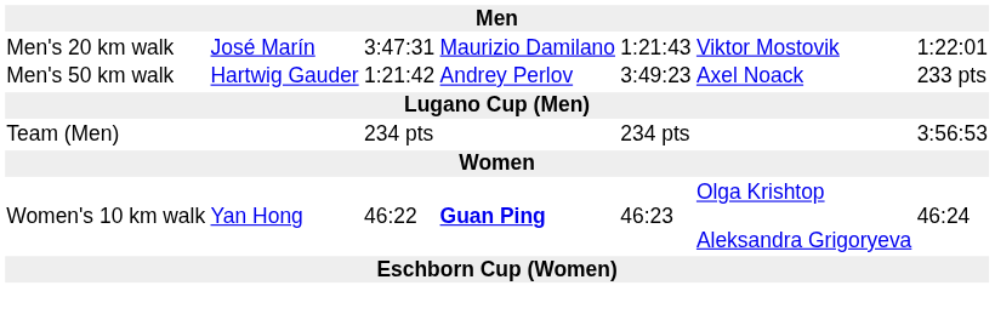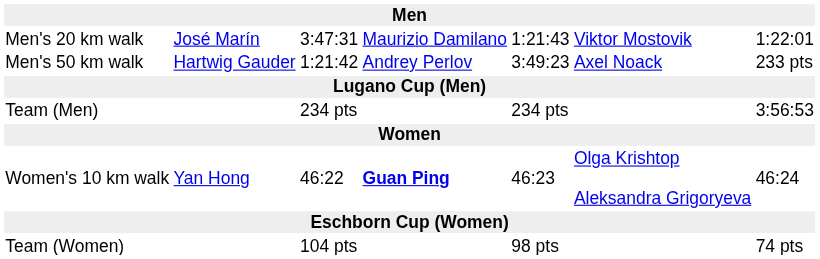 <table>
 <tr>
 <td colspan=7 bgcolor=#eeeeee style=text-align:center;><strong>Men</strong></td>
 </tr>
 <tr>
 <td>Men's 20 km walk</td>
 <td><a href='#'>José Marín</a><br></td>
 <td>3:47:31</td>
 <td><a href='#'>Maurizio Damilano</a><br></td>
 <td>1:21:43</td>
 <td><a href='#'>Viktor Mostovik</a><br></td>
 <td>1:22:01</td>
 </tr>
 <tr>
 <td>Men's 50 km walk</td>
 <td><a href='#'>Hartwig Gauder</a><br></td>
 <td>1:21:42</td>
 <td><a href='#'>Andrey Perlov</a><br></td>
 <td>3:49:23</td>
 <td><a href='#'>Axel Noack</a><br></td>
 <td>233 pts</td>
 </tr>
 <tr>
 <td colspan=7 bgcolor=#eeeeee style=text-align:center;><strong>Lugano Cup (Men)</strong></td>
 </tr>
 <tr>
 <td>Team (Men)</td>
 <td></td>
 <td>234 pts</td>
 <td></td>
 <td>234 pts</td>
 <td></td>
 <td>3:56:53</td>
 </tr>
 <tr>
 <td colspan=7 bgcolor=#eeeeee style=text-align:center;><strong>Women</strong></td>
 </tr>
 <tr>
 <td>Women's 10 km walk</td>
 <td><a href='#'>Yan Hong</a><br></td>
 <td>46:22</td>
 <td><strong><a href='#'>Guan Ping</a><br></strong></td>
 <td>46:23</td>
 <td><a href='#'>Olga Krishtop</a><br><br><a href='#'>Aleksandra Grigoryeva</a><br></td>
 <td>46:24</td>
 </tr>
 <tr>
 <td colspan=7 bgcolor=#eeeeee style=text-align:center;><strong>Eschborn Cup (Women)</strong></td>
 </tr>
+<tr>
+<td>Team (Women)</td>
+<td></td>
+<td>104 pts</td>
+<td></td>
+<td>98 pts</td>
+<td></td>
+<td>74 pts</td>
+</tr>
 </table>
